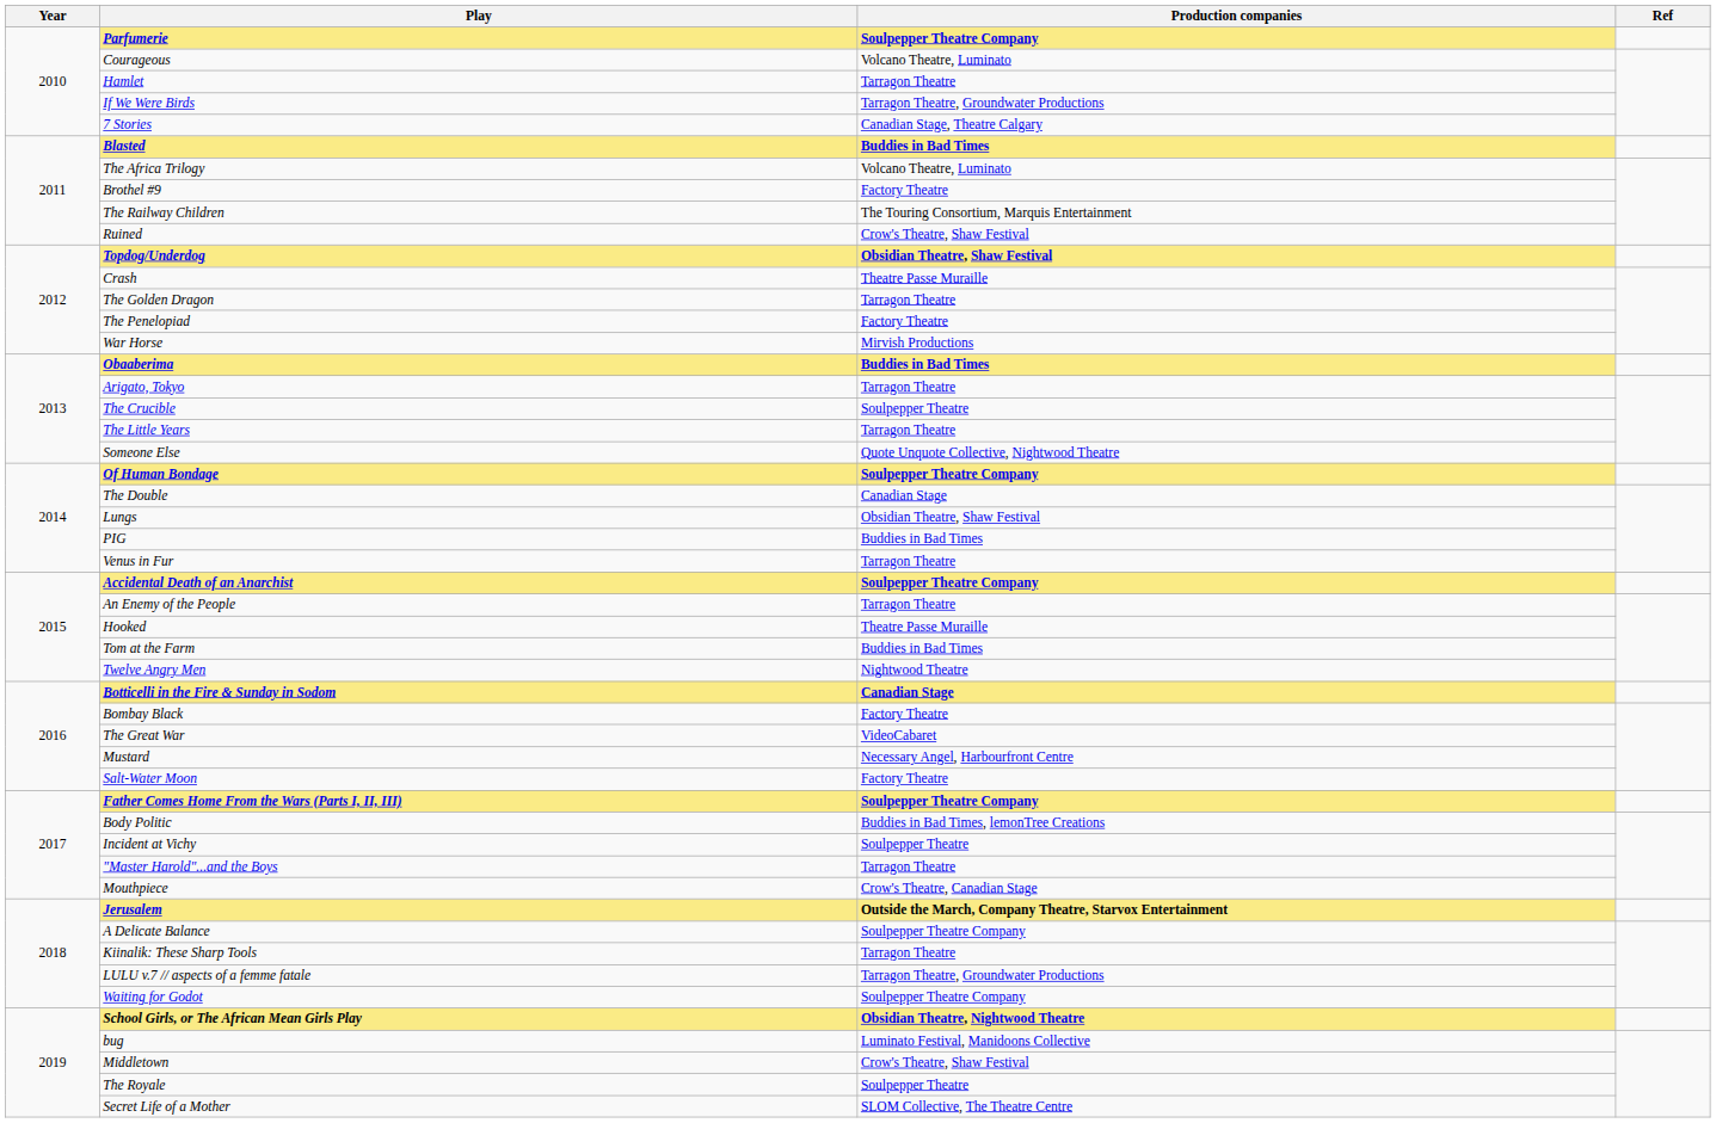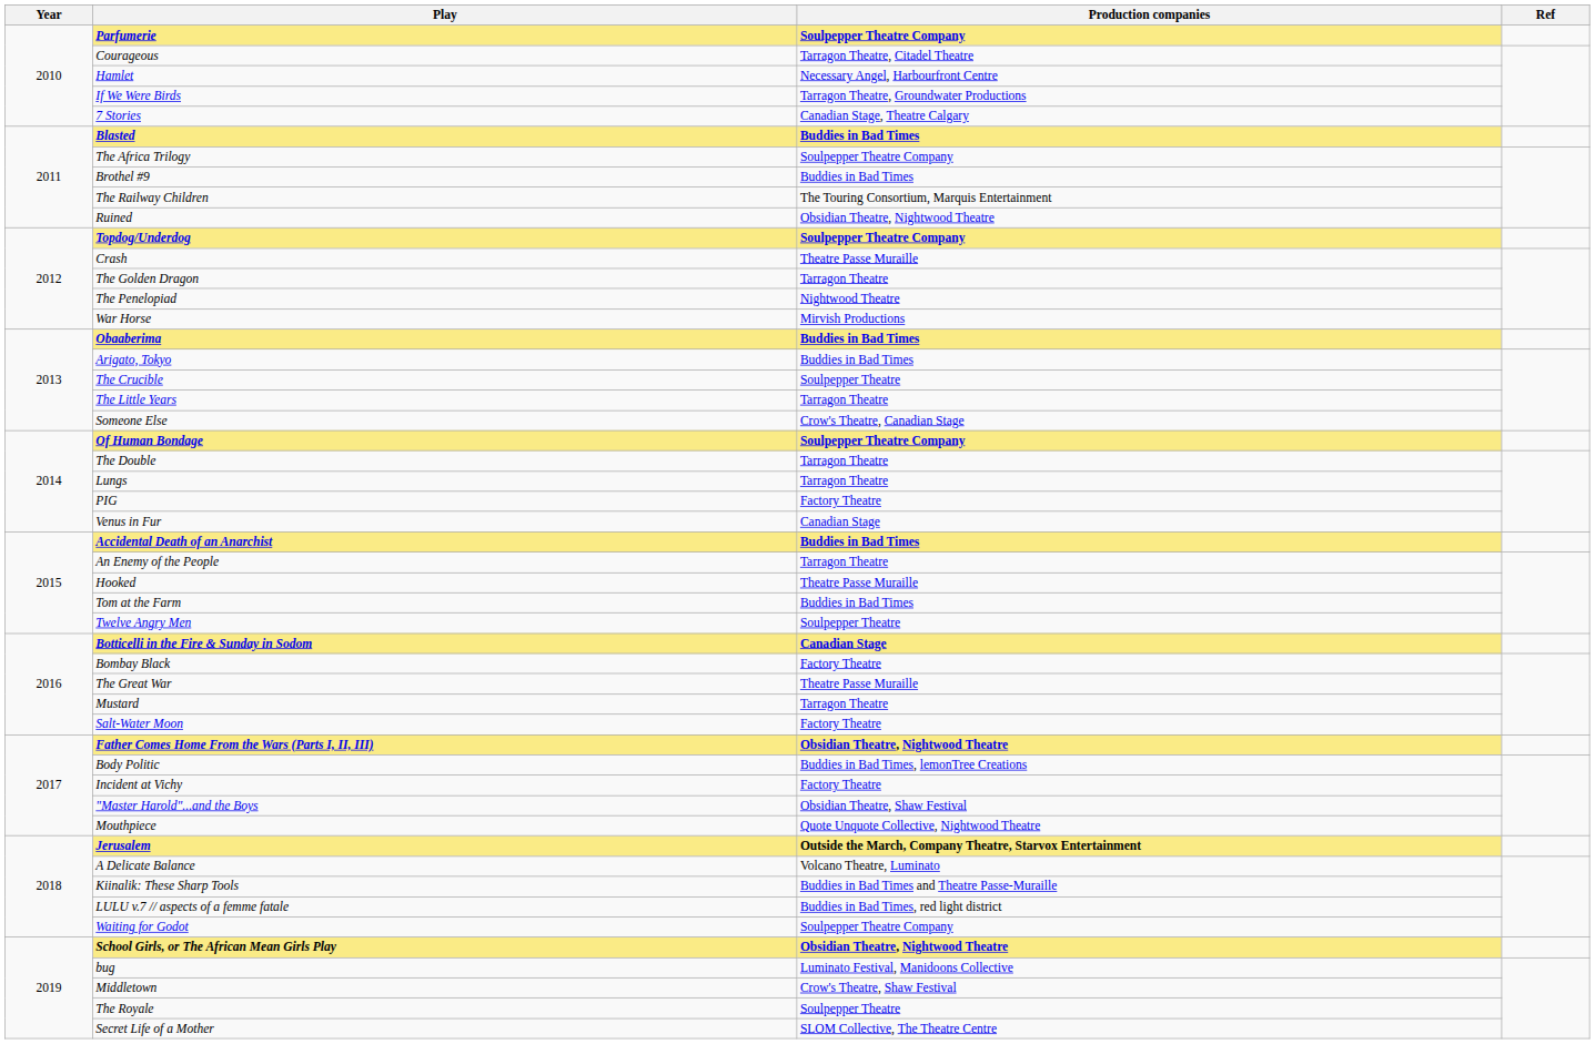 <table class="wikitable" width="100%">
 <tr style="background:#bebebe;">
 <th style="width:5%;">Year</th>
 <th style="width:40%;">Play</th>
 <th style="width:40%;">Production companies</th>
 <th style="width:5%;">Ref</th>
 </tr>
 <tr>
 <td align="center" rowspan=5>2010</td>
 <td style="background:#FAEB86"><strong><em><a href='#'>Parfumerie</a></em></strong></td>
 <td style="background:#FAEB86"><strong><a href='#'>Soulpepper Theatre Company</a></strong></td>
 <td></td>
 </tr>
 <tr>
 <td><em>Courageous</em></td>
-<td>Volcano Theatre, <a href='#'>Luminato</a></td>
+<td><a href='#'>Tarragon Theatre</a>, <a href='#'>Citadel Theatre</a></td>
 <td rowspan=4></td>
 </tr>
 <tr>
 <td><em><a href='#'>Hamlet</a></em></td>
-<td><a href='#'>Tarragon Theatre</a></td>
+<td><a href='#'>Necessary Angel</a>, <a href='#'>Harbourfront Centre</a></td>
 </tr>
 <tr>
 <td><em><a href='#'>If We Were Birds</a></em></td>
 <td><a href='#'>Tarragon Theatre</a>, <a href='#'>Groundwater Productions</a></td>
 </tr>
 <tr>
 <td><em><a href='#'>7 Stories</a></em></td>
 <td><a href='#'>Canadian Stage</a>, <a href='#'>Theatre Calgary</a></td>
 </tr>
 <tr>
 <td align="center" rowspan=5>2011</td>
 <td style="background:#FAEB86"><strong><em><a href='#'>Blasted</a></em></strong></td>
 <td style="background:#FAEB86"><strong><a href='#'>Buddies in Bad Times</a></strong></td>
 <td></td>
 </tr>
 <tr>
 <td><em>The Africa Trilogy</em></td>
-<td>Volcano Theatre, <a href='#'>Luminato</a></td>
+<td><a href='#'>Soulpepper Theatre Company</a></td>
 <td rowspan=4></td>
 </tr>
 <tr>
 <td><em>Brothel #9</em></td>
-<td><a href='#'>Factory Theatre</a></td>
+<td><a href='#'>Buddies in Bad Times</a></td>
 </tr>
 <tr>
 <td><em>The Railway Children</em></td>
 <td>The Touring Consortium, Marquis Entertainment</td>
 </tr>
 <tr>
 <td><em>Ruined</em></td>
-<td><a href='#'>Crow's Theatre</a>, <a href='#'>Shaw Festival</a></td>
+<td><a href='#'>Obsidian Theatre</a>, <a href='#'>Nightwood Theatre</a></td>
 </tr>
 <tr>
 <td align="center" rowspan=5>2012</td>
 <td style="background:#FAEB86"><strong><em><a href='#'>Topdog/Underdog</a></em></strong></td>
-<td style="background:#FAEB86"><strong><a href='#'>Obsidian Theatre</a>, <a href='#'>Shaw Festival</a></strong></td>
+<td style="background:#FAEB86"><strong><a href='#'>Soulpepper Theatre Company</a></strong></td>
 <td></td>
 </tr>
 <tr>
 <td><em>Crash</em></td>
 <td><a href='#'>Theatre Passe Muraille</a></td>
 <td rowspan=4></td>
 </tr>
 <tr>
 <td><em>The Golden Dragon</em></td>
 <td><a href='#'>Tarragon Theatre</a></td>
 </tr>
 <tr>
 <td><em>The Penelopiad</em></td>
-<td><a href='#'>Factory Theatre</a></td>
+<td><a href='#'>Nightwood Theatre</a></td>
 </tr>
 <tr>
 <td><em>War Horse</em></td>
 <td><a href='#'>Mirvish Productions</a></td>
 </tr>
 <tr>
 <td align="center" rowspan=5>2013</td>
 <td style="background:#FAEB86"><strong><em><a href='#'>Obaaberima</a></em></strong></td>
 <td style="background:#FAEB86"><strong><a href='#'>Buddies in Bad Times</a></strong></td>
 <td></td>
 </tr>
 <tr>
 <td><em><a href='#'>Arigato, Tokyo</a></em></td>
-<td><a href='#'>Tarragon Theatre</a></td>
+<td><a href='#'>Buddies in Bad Times</a></td>
 <td rowspan=4></td>
 </tr>
 <tr>
 <td><em><a href='#'>The Crucible</a></em></td>
 <td><a href='#'>Soulpepper Theatre</a></td>
 </tr>
 <tr>
 <td><em><a href='#'>The Little Years</a></em></td>
 <td><a href='#'>Tarragon Theatre</a></td>
 </tr>
 <tr>
 <td><em>Someone Else</em></td>
-<td><a href='#'>Quote Unquote Collective</a>, <a href='#'>Nightwood Theatre</a></td>
+<td><a href='#'>Crow's Theatre</a>, <a href='#'>Canadian Stage</a></td>
 </tr>
 <tr>
 <td align="center" rowspan=5>2014</td>
 <td style="background:#FAEB86"><strong><em><a href='#'>Of Human Bondage</a></em></strong></td>
 <td style="background:#FAEB86"><strong><a href='#'>Soulpepper Theatre Company</a></strong></td>
 <td></td>
 </tr>
 <tr>
 <td><em>The Double</em></td>
-<td><a href='#'>Canadian Stage</a></td>
+<td><a href='#'>Tarragon Theatre</a></td>
 <td rowspan=4></td>
 </tr>
 <tr>
 <td><em>Lungs</em></td>
-<td><a href='#'>Obsidian Theatre</a>, <a href='#'>Shaw Festival</a></td>
+<td><a href='#'>Tarragon Theatre</a></td>
 </tr>
 <tr>
 <td><em>PIG</em></td>
-<td><a href='#'>Buddies in Bad Times</a></td>
+<td><a href='#'>Factory Theatre</a></td>
 </tr>
 <tr>
 <td><em>Venus in Fur</em></td>
-<td><a href='#'>Tarragon Theatre</a></td>
+<td><a href='#'>Canadian Stage</a></td>
 </tr>
 <tr>
 <td align="center" rowspan=5>2015</td>
 <td style="background:#FAEB86"><strong><em><a href='#'>Accidental Death of an Anarchist</a></em></strong></td>
-<td style="background:#FAEB86"><strong><a href='#'>Soulpepper Theatre Company</a></strong></td>
+<td style="background:#FAEB86"><strong><a href='#'>Buddies in Bad Times</a></strong></td>
 <td></td>
 </tr>
 <tr>
 <td><em>An Enemy of the People</em></td>
 <td><a href='#'>Tarragon Theatre</a></td>
 <td rowspan=4></td>
 </tr>
 <tr>
 <td><em>Hooked</em></td>
 <td><a href='#'>Theatre Passe Muraille</a></td>
 </tr>
 <tr>
 <td><em>Tom at the Farm</em></td>
 <td><a href='#'>Buddies in Bad Times</a></td>
 </tr>
 <tr>
 <td><em><a href='#'>Twelve Angry Men</a></em></td>
-<td><a href='#'>Nightwood Theatre</a></td>
+<td><a href='#'>Soulpepper Theatre</a></td>
 </tr>
 <tr>
 <td align="center" rowspan=5>2016</td>
 <td style="background:#FAEB86"><strong><em><a href='#'>Botticelli in the Fire & Sunday in Sodom</a></em></strong></td>
 <td style="background:#FAEB86"><strong><a href='#'>Canadian Stage</a></strong></td>
 <td></td>
 </tr>
 <tr>
 <td><em>Bombay Black</em></td>
 <td><a href='#'>Factory Theatre</a></td>
 <td rowspan=4></td>
 </tr>
 <tr>
 <td><em>The Great War</em></td>
-<td><a href='#'>VideoCabaret</a></td>
+<td><a href='#'>Theatre Passe Muraille</a></td>
 </tr>
 <tr>
 <td><em>Mustard</em></td>
-<td><a href='#'>Necessary Angel</a>, <a href='#'>Harbourfront Centre</a></td>
+<td><a href='#'>Tarragon Theatre</a></td>
 </tr>
 <tr>
 <td><em><a href='#'>Salt-Water Moon</a></em></td>
 <td><a href='#'>Factory Theatre</a></td>
 </tr>
 <tr>
 <td align="center" rowspan=5>2017</td>
 <td style="background:#FAEB86"><strong><em><a href='#'>Father Comes Home From the Wars (Parts I, II, III)</a></em></strong></td>
-<td style="background:#FAEB86"><strong><a href='#'>Soulpepper Theatre Company</a></strong></td>
+<td style="background:#FAEB86"><strong><a href='#'>Obsidian Theatre</a>, <a href='#'>Nightwood Theatre</a></strong></td>
 <td></td>
 </tr>
 <tr>
 <td><em>Body Politic</em></td>
 <td><a href='#'>Buddies in Bad Times</a>, <a href='#'>lemonTree Creations</a></td>
 <td rowspan=4></td>
 </tr>
 <tr>
 <td><em>Incident at Vichy</em></td>
-<td><a href='#'>Soulpepper Theatre</a></td>
+<td><a href='#'>Factory Theatre</a></td>
 </tr>
 <tr>
 <td><em><a href='#'>"Master Harold"...and the Boys</a></em></td>
-<td><a href='#'>Tarragon Theatre</a></td>
+<td><a href='#'>Obsidian Theatre</a>, <a href='#'>Shaw Festival</a></td>
 </tr>
 <tr>
 <td><em>Mouthpiece</em></td>
-<td><a href='#'>Crow's Theatre</a>, <a href='#'>Canadian Stage</a></td>
+<td><a href='#'>Quote Unquote Collective</a>, <a href='#'>Nightwood Theatre</a></td>
 </tr>
 <tr>
 <td align="center" rowspan=5>2018</td>
 <td style="background:#FAEB86"><strong><em><a href='#'>Jerusalem</a></em></strong></td>
 <td style="background:#FAEB86"><strong>Outside the March, Company Theatre, Starvox Entertainment</strong></td>
 <td></td>
 </tr>
 <tr>
 <td><em>A Delicate Balance</em></td>
-<td><a href='#'>Soulpepper Theatre Company</a></td>
+<td>Volcano Theatre, <a href='#'>Luminato</a></td>
 <td rowspan=4></td>
 </tr>
 <tr>
 <td><em>Kiinalik: These Sharp Tools</em></td>
-<td><a href='#'>Tarragon Theatre</a></td>
+<td><a href='#'>Buddies in Bad Times</a> and <a href='#'>Theatre Passe-Muraille</a></td>
 </tr>
 <tr>
 <td><em>LULU v.7 // aspects of a femme fatale</em></td>
-<td><a href='#'>Tarragon Theatre</a>, <a href='#'>Groundwater Productions</a></td>
+<td><a href='#'>Buddies in Bad Times</a>, red light district</td>
 </tr>
 <tr>
 <td><em><a href='#'>Waiting for Godot</a></em></td>
 <td><a href='#'>Soulpepper Theatre Company</a></td>
 </tr>
 <tr>
 <td align="center" rowspan=5>2019</td>
 <td style="background:#FAEB86"><strong><em>School Girls, or The African Mean Girls Play</em></strong></td>
 <td style="background:#FAEB86"><strong><a href='#'>Obsidian Theatre</a>, <a href='#'>Nightwood Theatre</a></strong></td>
 <td></td>
 </tr>
 <tr>
 <td><em>bug</em></td>
 <td><a href='#'>Luminato Festival</a>, <a href='#'>Manidoons Collective</a></td>
 <td rowspan=4></td>
 </tr>
 <tr>
 <td><em>Middletown</em></td>
 <td><a href='#'>Crow's Theatre</a>, <a href='#'>Shaw Festival</a></td>
 </tr>
 <tr>
 <td><em>The Royale</em></td>
 <td><a href='#'>Soulpepper Theatre</a></td>
 </tr>
 <tr>
 <td><em>Secret Life of a Mother</em></td>
 <td><a href='#'>SLOM Collective</a>, <a href='#'>The Theatre Centre</a></td>
 </tr>
 </table>
